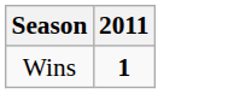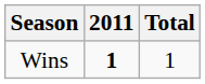 <table class="wikitable sortable">
 <tr>
 <th>Season</th>
 <th>2011</th>
+<th><strong>Total</strong></th>
 </tr>
 <tr align="center">
 <td>Wins</td>
 <td><strong>1</strong></td>
+<td>1</td>
 </tr>
 </table>
